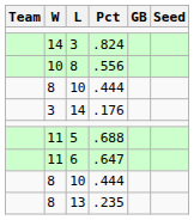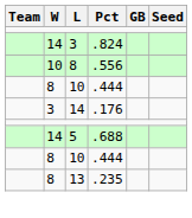 <table class="wikitable">
 <tr>
 <th>Team</th>
 <th>W</th>
 <th>L</th>
 <th>Pct</th>
 <th>GB</th>
 <th>Seed</th>
 </tr>
 <tr>
 <td colspan=6></td>
 </tr>
 <tr bgcolor="#ccffcc">
 <td></td>
 <td>14</td>
 <td>3</td>
 <td>.824</td>
 <td></td>
 <td></td>
 </tr>
 <tr bgcolor="#ccffcc">
 <td></td>
 <td>10</td>
 <td>8</td>
 <td>.556</td>
 <td></td>
 <td></td>
 </tr>
 <tr>
 <td></td>
 <td>8</td>
 <td>10</td>
 <td>.444</td>
 <td></td>
 <td></td>
 </tr>
 <tr>
 <td></td>
 <td>3</td>
 <td>14</td>
 <td>.176</td>
 <td></td>
 <td></td>
 </tr>
 <tr>
 <td colspan=6></td>
 </tr>
 <tr bgcolor="#ccffcc">
 <td></td>
-<td>11</td>
+<td>14</td>
 <td>5</td>
 <td>.688</td>
-<td></td>
-<td></td>
-</tr>
-<tr bgcolor="#ccffcc">
-<td></td>
-<td>11</td>
-<td>6</td>
-<td>.647</td>
 <td></td>
 <td></td>
 </tr>
 <tr>
 <td></td>
 <td>8</td>
 <td>10</td>
 <td>.444</td>
 <td></td>
 <td></td>
 </tr>
 <tr>
 <td></td>
 <td>8</td>
 <td>13</td>
 <td>.235</td>
 <td></td>
 <td></td>
 </tr>
 </table>
